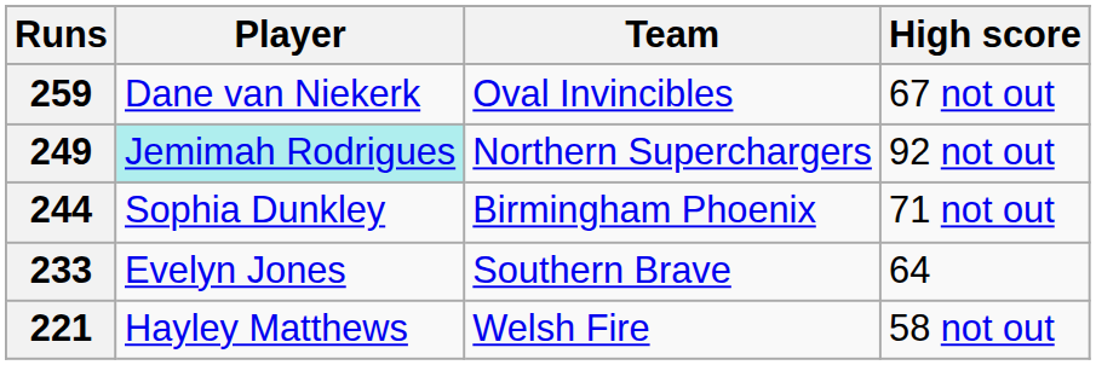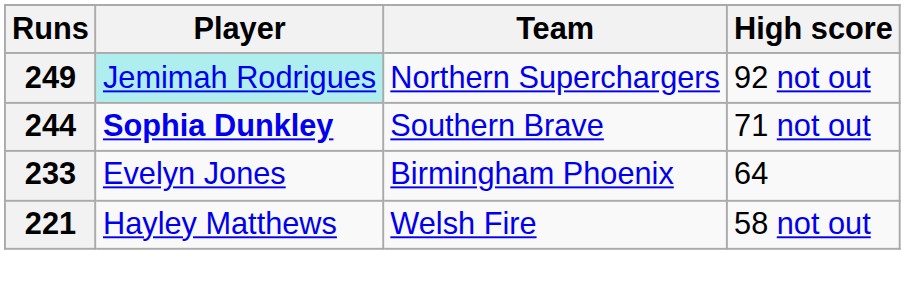 <table class="wikitable" style="max-width:30em;">
 <tr>
 </tr>
 <tr>
 <th>Runs</th>
 <th>Player</th>
 <th>Team</th>
 <th>High score</th>
 </tr>
 <tr>
-<th>259</th>
-<td><a href='#'>Dane van Niekerk</a></td>
-<td><a href='#'>Oval Invincibles</a></td>
-<td>67 <a href='#'>not out</a></td>
-</tr>
-<tr>
 <th>249</th>
 <td style="background: paleturquoise;"><a href='#'>Jemimah Rodrigues</a></td>
 <td><a href='#'>Northern Superchargers</a></td>
 <td>92 <a href='#'>not out</a></td>
 </tr>
 <tr>
 <th>244</th>
-<td><a href='#'>Sophia Dunkley</a></td>
-<td><a href='#'>Birmingham Phoenix</a></td>
+<td><strong><a href='#'>Sophia Dunkley</a></strong></td>
+<td><a href='#'>Southern Brave</a></td>
 <td>71 <a href='#'>not out</a></td>
 </tr>
 <tr>
 <th>233</th>
 <td><a href='#'>Evelyn Jones</a></td>
-<td><a href='#'>Southern Brave</a></td>
+<td><a href='#'>Birmingham Phoenix</a></td>
 <td>64</td>
 </tr>
 <tr>
 <th>221</th>
 <td><a href='#'>Hayley Matthews</a></td>
 <td><a href='#'>Welsh Fire</a></td>
 <td>58 <a href='#'>not out</a></td>
 </tr>
 </table>
